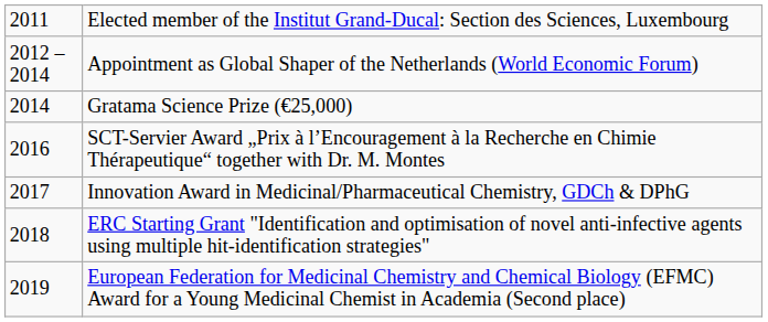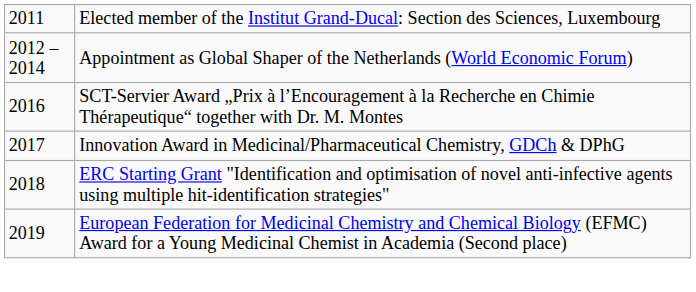 <table class="wikitable">
 <tr>
 <td>2011</td>
 <td>Elected member of the <a href='#'>Institut Grand-Ducal</a>: Section des Sciences, Luxembourg</td>
 </tr>
 <tr>
 <td>2012 – 2014</td>
 <td>Appointment as Global Shaper of the Netherlands (<a href='#'>World Economic Forum</a>)</td>
-</tr>
-<tr>
-<td>2014</td>
-<td>Gratama Science Prize (€25,000)</td>
 </tr>
 <tr>
 <td>2016</td>
 <td>SCT-Servier Award „Prix à l’Encouragement à la Recherche en Chimie Thérapeutique“ together with Dr. M. Montes</td>
 </tr>
 <tr>
 <td>2017</td>
 <td>Innovation Award in Medicinal/Pharmaceutical Chemistry, <a href='#'>GDCh</a> & DPhG</td>
 </tr>
 <tr>
 <td>2018</td>
 <td><a href='#'>ERC Starting Grant</a> "Identification and optimisation of novel anti-infective agents using multiple hit-identification strategies"</td>
 </tr>
 <tr>
 <td>2019</td>
 <td><a href='#'>European Federation for Medicinal Chemistry and Chemical Biology</a> (EFMC) Award for a Young Medicinal Chemist in Academia (Second place)</td>
 </tr>
 </table>
